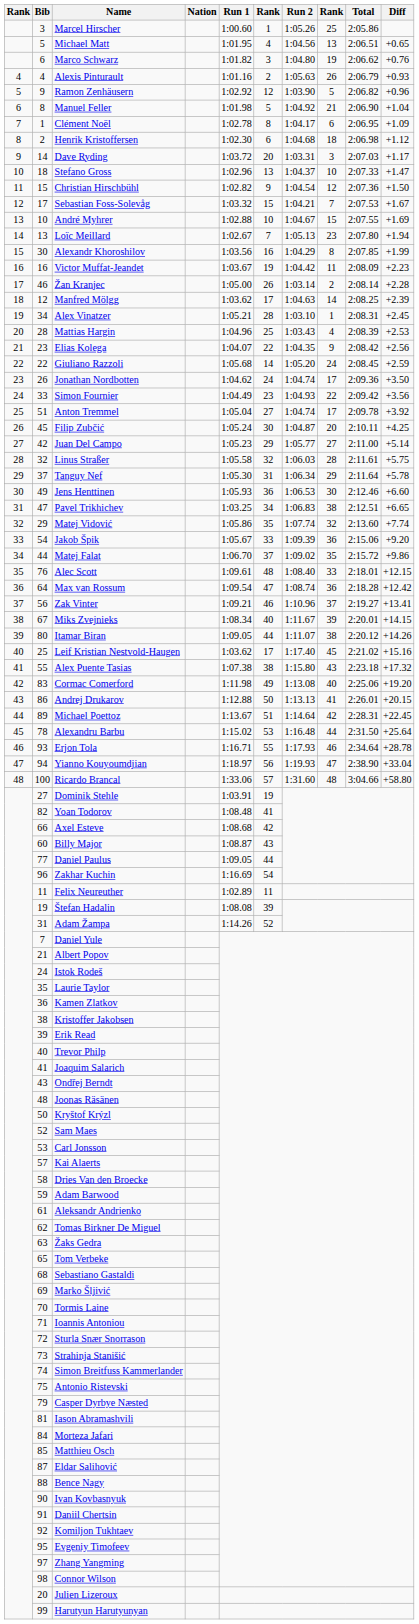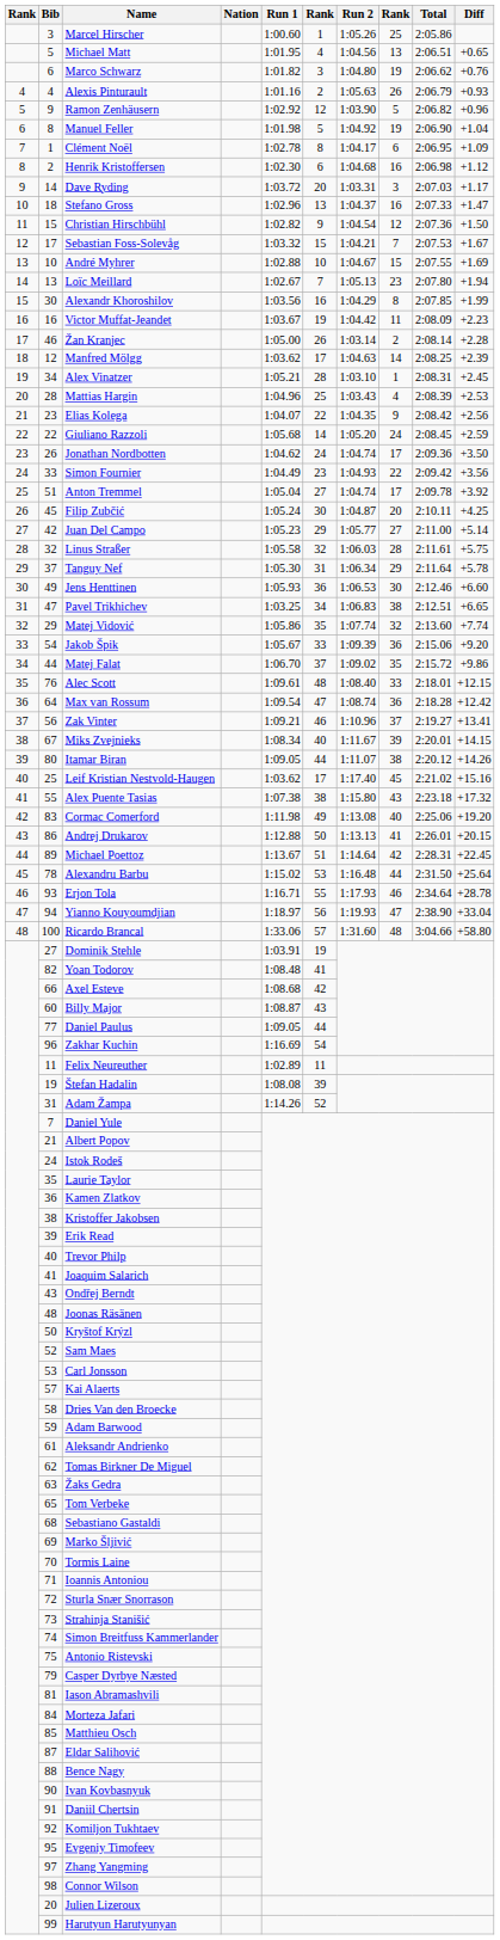 <table class="wikitable sortable" style="text-align:center">
 <tr>
 <th>Rank</th>
 <th>Bib</th>
 <th>Name</th>
 <th>Nation</th>
 <th>Run 1</th>
 <th>Rank</th>
 <th>Run 2</th>
 <th>Rank</th>
 <th>Total</th>
 <th>Diff</th>
 </tr>
 <tr>
 <td></td>
 <td>3</td>
 <td align=left><a href='#'>Marcel Hirscher</a></td>
 <td align=left></td>
 <td>1:00.60</td>
 <td>1</td>
 <td>1:05.26</td>
 <td>25</td>
 <td>2:05.86</td>
 <td></td>
 </tr>
 <tr>
 <td></td>
 <td>5</td>
 <td align=left><a href='#'>Michael Matt</a></td>
 <td align=left></td>
 <td>1:01.95</td>
 <td>4</td>
 <td>1:04.56</td>
 <td>13</td>
 <td>2:06.51</td>
 <td>+0.65</td>
 </tr>
 <tr>
 <td></td>
 <td>6</td>
 <td align=left><a href='#'>Marco Schwarz</a></td>
 <td align=left></td>
 <td>1:01.82</td>
 <td>3</td>
 <td>1:04.80</td>
 <td>19</td>
 <td>2:06.62</td>
 <td>+0.76</td>
 </tr>
 <tr>
 <td>4</td>
 <td>4</td>
 <td align=left><a href='#'>Alexis Pinturault</a></td>
 <td align=left></td>
 <td>1:01.16</td>
 <td>2</td>
 <td>1:05.63</td>
 <td>26</td>
 <td>2:06.79</td>
 <td>+0.93</td>
 </tr>
 <tr>
 <td>5</td>
 <td>9</td>
 <td align=left><a href='#'>Ramon Zenhäusern</a></td>
 <td align=left></td>
 <td>1:02.92</td>
 <td>12</td>
 <td>1:03.90</td>
 <td>5</td>
 <td>2:06.82</td>
 <td>+0.96</td>
 </tr>
 <tr>
 <td>6</td>
 <td>8</td>
 <td align=left><a href='#'>Manuel Feller</a></td>
 <td align=left></td>
 <td>1:01.98</td>
 <td>5</td>
 <td>1:04.92</td>
-<td>21</td>
+<td>19</td>
 <td>2:06.90</td>
 <td>+1.04</td>
 </tr>
 <tr>
 <td>7</td>
 <td>1</td>
 <td align=left><a href='#'>Clément Noël</a></td>
 <td align=left></td>
 <td>1:02.78</td>
 <td>8</td>
 <td>1:04.17</td>
 <td>6</td>
 <td>2:06.95</td>
 <td>+1.09</td>
 </tr>
 <tr>
 <td>8</td>
 <td>2</td>
 <td align=left><a href='#'>Henrik Kristoffersen</a></td>
 <td align=left></td>
 <td>1:02.30</td>
 <td>6</td>
 <td>1:04.68</td>
-<td>18</td>
+<td>16</td>
 <td>2:06.98</td>
 <td>+1.12</td>
 </tr>
 <tr>
 <td>9</td>
 <td>14</td>
 <td align=left><a href='#'>Dave Ryding</a></td>
 <td align=left></td>
 <td>1:03.72</td>
 <td>20</td>
 <td>1:03.31</td>
 <td>3</td>
 <td>2:07.03</td>
 <td>+1.17</td>
 </tr>
 <tr>
 <td>10</td>
 <td>18</td>
 <td align=left><a href='#'>Stefano Gross</a></td>
 <td align=left></td>
 <td>1:02.96</td>
 <td>13</td>
 <td>1:04.37</td>
-<td>10</td>
+<td>16</td>
 <td>2:07.33</td>
 <td>+1.47</td>
 </tr>
 <tr>
 <td>11</td>
 <td>15</td>
 <td align=left><a href='#'>Christian Hirschbühl</a></td>
 <td align=left></td>
 <td>1:02.82</td>
 <td>9</td>
 <td>1:04.54</td>
 <td>12</td>
 <td>2:07.36</td>
 <td>+1.50</td>
 </tr>
 <tr>
 <td>12</td>
 <td>17</td>
 <td align=left><a href='#'>Sebastian Foss-Solevåg</a></td>
 <td align=left></td>
 <td>1:03.32</td>
 <td>15</td>
 <td>1:04.21</td>
 <td>7</td>
 <td>2:07.53</td>
 <td>+1.67</td>
 </tr>
 <tr>
 <td>13</td>
 <td>10</td>
 <td align=left><a href='#'>André Myhrer</a></td>
 <td align=left></td>
 <td>1:02.88</td>
 <td>10</td>
 <td>1:04.67</td>
 <td>15</td>
 <td>2:07.55</td>
 <td>+1.69</td>
 </tr>
 <tr>
 <td>14</td>
 <td>13</td>
 <td align=left><a href='#'>Loïc Meillard</a></td>
 <td align=left></td>
 <td>1:02.67</td>
 <td>7</td>
 <td>1:05.13</td>
 <td>23</td>
 <td>2:07.80</td>
 <td>+1.94</td>
 </tr>
 <tr>
 <td>15</td>
 <td>30</td>
 <td align=left><a href='#'>Alexandr Khoroshilov</a></td>
 <td align=left></td>
 <td>1:03.56</td>
 <td>16</td>
 <td>1:04.29</td>
 <td>8</td>
 <td>2:07.85</td>
 <td>+1.99</td>
 </tr>
 <tr>
 <td>16</td>
 <td>16</td>
 <td align=left><a href='#'>Victor Muffat-Jeandet</a></td>
 <td align=left></td>
 <td>1:03.67</td>
 <td>19</td>
 <td>1:04.42</td>
 <td>11</td>
 <td>2:08.09</td>
 <td>+2.23</td>
 </tr>
 <tr>
 <td>17</td>
 <td>46</td>
 <td align=left><a href='#'>Žan Kranjec</a></td>
 <td align=left></td>
 <td>1:05.00</td>
 <td>26</td>
 <td>1:03.14</td>
 <td>2</td>
 <td>2:08.14</td>
 <td>+2.28</td>
 </tr>
 <tr>
 <td>18</td>
 <td>12</td>
 <td align=left><a href='#'>Manfred Mölgg</a></td>
 <td align=left></td>
 <td>1:03.62</td>
 <td>17</td>
 <td>1:04.63</td>
 <td>14</td>
 <td>2:08.25</td>
 <td>+2.39</td>
 </tr>
 <tr>
 <td>19</td>
 <td>34</td>
 <td align=left><a href='#'>Alex Vinatzer</a></td>
 <td align=left></td>
 <td>1:05.21</td>
 <td>28</td>
 <td>1:03.10</td>
 <td>1</td>
 <td>2:08.31</td>
 <td>+2.45</td>
 </tr>
 <tr>
 <td>20</td>
 <td>28</td>
 <td align=left><a href='#'>Mattias Hargin</a></td>
 <td align=left></td>
 <td>1:04.96</td>
 <td>25</td>
 <td>1:03.43</td>
 <td>4</td>
 <td>2:08.39</td>
 <td>+2.53</td>
 </tr>
 <tr>
 <td>21</td>
 <td>23</td>
 <td align=left><a href='#'>Elias Kolega</a></td>
 <td align=left></td>
 <td>1:04.07</td>
 <td>22</td>
 <td>1:04.35</td>
 <td>9</td>
 <td>2:08.42</td>
 <td>+2.56</td>
 </tr>
 <tr>
 <td>22</td>
 <td>22</td>
 <td align=left><a href='#'>Giuliano Razzoli</a></td>
 <td align=left></td>
 <td>1:05.68</td>
 <td>14</td>
 <td>1:05.20</td>
 <td>24</td>
 <td>2:08.45</td>
 <td>+2.59</td>
 </tr>
 <tr>
 <td>23</td>
 <td>26</td>
 <td align=left><a href='#'>Jonathan Nordbotten</a></td>
 <td align=left></td>
 <td>1:04.62</td>
 <td>24</td>
 <td>1:04.74</td>
 <td>17</td>
 <td>2:09.36</td>
 <td>+3.50</td>
 </tr>
 <tr>
 <td>24</td>
 <td>33</td>
 <td align=left><a href='#'>Simon Fournier</a></td>
 <td align=left></td>
 <td>1:04.49</td>
 <td>23</td>
 <td>1:04.93</td>
 <td>22</td>
 <td>2:09.42</td>
 <td>+3.56</td>
 </tr>
 <tr>
 <td>25</td>
 <td>51</td>
 <td align=left><a href='#'>Anton Tremmel</a></td>
 <td align=left></td>
 <td>1:05.04</td>
 <td>27</td>
 <td>1:04.74</td>
 <td>17</td>
 <td>2:09.78</td>
 <td>+3.92</td>
 </tr>
 <tr>
 <td>26</td>
 <td>45</td>
 <td align=left><a href='#'>Filip Zubčić</a></td>
 <td align=left></td>
 <td>1:05.24</td>
 <td>30</td>
 <td>1:04.87</td>
 <td>20</td>
 <td>2:10.11</td>
 <td>+4.25</td>
 </tr>
 <tr>
 <td>27</td>
 <td>42</td>
 <td align=left><a href='#'>Juan Del Campo</a></td>
 <td align=left></td>
 <td>1:05.23</td>
 <td>29</td>
 <td>1:05.77</td>
 <td>27</td>
 <td>2:11.00</td>
 <td>+5.14</td>
 </tr>
 <tr>
 <td>28</td>
 <td>32</td>
 <td align=left><a href='#'>Linus Straßer</a></td>
 <td align=left></td>
 <td>1:05.58</td>
 <td>32</td>
 <td>1:06.03</td>
 <td>28</td>
 <td>2:11.61</td>
 <td>+5.75</td>
 </tr>
 <tr>
 <td>29</td>
 <td>37</td>
 <td align=left><a href='#'>Tanguy Nef</a></td>
 <td align=left></td>
 <td>1:05.30</td>
 <td>31</td>
 <td>1:06.34</td>
 <td>29</td>
 <td>2:11.64</td>
 <td>+5.78</td>
 </tr>
 <tr>
 <td>30</td>
 <td>49</td>
 <td align=left><a href='#'>Jens Henttinen</a></td>
 <td align=left></td>
 <td>1:05.93</td>
 <td>36</td>
 <td>1:06.53</td>
 <td>30</td>
 <td>2:12.46</td>
 <td>+6.60</td>
 </tr>
 <tr>
 <td>31</td>
 <td>47</td>
 <td align=left><a href='#'>Pavel Trikhichev</a></td>
 <td align=left></td>
 <td>1:03.25</td>
 <td>34</td>
 <td>1:06.83</td>
 <td>38</td>
 <td>2:12.51</td>
 <td>+6.65</td>
 </tr>
 <tr>
 <td>32</td>
 <td>29</td>
 <td align=left><a href='#'>Matej Vidović</a></td>
 <td align=left></td>
 <td>1:05.86</td>
 <td>35</td>
 <td>1:07.74</td>
 <td>32</td>
 <td>2:13.60</td>
 <td>+7.74</td>
 </tr>
 <tr>
 <td>33</td>
 <td>54</td>
 <td align=left><a href='#'>Jakob Špik</a></td>
 <td align=left></td>
 <td>1:05.67</td>
 <td>33</td>
 <td>1:09.39</td>
 <td>36</td>
 <td>2:15.06</td>
 <td>+9.20</td>
 </tr>
 <tr>
 <td>34</td>
 <td>44</td>
 <td align=left><a href='#'>Matej Falat</a></td>
 <td align=left></td>
 <td>1:06.70</td>
 <td>37</td>
 <td>1:09.02</td>
 <td>35</td>
 <td>2:15.72</td>
 <td>+9.86</td>
 </tr>
 <tr>
 <td>35</td>
 <td>76</td>
 <td align=left><a href='#'>Alec Scott</a></td>
 <td align=left></td>
 <td>1:09.61</td>
 <td>48</td>
 <td>1:08.40</td>
 <td>33</td>
 <td>2:18.01</td>
 <td>+12.15</td>
 </tr>
 <tr>
 <td>36</td>
 <td>64</td>
 <td align=left><a href='#'>Max van Rossum</a></td>
 <td align=left></td>
 <td>1:09.54</td>
 <td>47</td>
 <td>1:08.74</td>
 <td>36</td>
 <td>2:18.28</td>
 <td>+12.42</td>
 </tr>
 <tr>
 <td>37</td>
 <td>56</td>
 <td align=left><a href='#'>Zak Vinter</a></td>
 <td align=left></td>
 <td>1:09.21</td>
 <td>46</td>
 <td>1:10.96</td>
 <td>37</td>
 <td>2:19.27</td>
 <td>+13.41</td>
 </tr>
 <tr>
 <td>38</td>
 <td>67</td>
 <td align=left><a href='#'>Miks Zvejnieks</a></td>
 <td align=left></td>
 <td>1:08.34</td>
 <td>40</td>
 <td>1:11.67</td>
 <td>39</td>
 <td>2:20.01</td>
 <td>+14.15</td>
 </tr>
 <tr>
 <td>39</td>
 <td>80</td>
 <td align=left><a href='#'>Itamar Biran</a></td>
 <td align=left></td>
 <td>1:09.05</td>
 <td>44</td>
 <td>1:11.07</td>
 <td>38</td>
 <td>2:20.12</td>
 <td>+14.26</td>
 </tr>
 <tr>
 <td>40</td>
 <td>25</td>
 <td align=left><a href='#'>Leif Kristian Nestvold-Haugen</a></td>
 <td align=left></td>
 <td>1:03.62</td>
 <td>17</td>
 <td>1:17.40</td>
 <td>45</td>
 <td>2:21.02</td>
 <td>+15.16</td>
 </tr>
 <tr>
 <td>41</td>
 <td>55</td>
 <td align=left><a href='#'>Alex Puente Tasias</a></td>
 <td align=left></td>
 <td>1:07.38</td>
 <td>38</td>
 <td>1:15.80</td>
 <td>43</td>
 <td>2:23.18</td>
 <td>+17.32</td>
 </tr>
 <tr>
 <td>42</td>
 <td>83</td>
 <td align=left><a href='#'>Cormac Comerford</a></td>
 <td align=left></td>
 <td>1:11.98</td>
 <td>49</td>
 <td>1:13.08</td>
 <td>40</td>
 <td>2:25.06</td>
 <td>+19.20</td>
 </tr>
 <tr>
 <td>43</td>
 <td>86</td>
 <td align=left><a href='#'>Andrej Drukarov</a></td>
 <td align=left></td>
 <td>1:12.88</td>
 <td>50</td>
 <td>1:13.13</td>
 <td>41</td>
 <td>2:26.01</td>
 <td>+20.15</td>
 </tr>
 <tr>
 <td>44</td>
 <td>89</td>
 <td align=left><a href='#'>Michael Poettoz</a></td>
 <td align=left></td>
 <td>1:13.67</td>
 <td>51</td>
 <td>1:14.64</td>
 <td>42</td>
 <td>2:28.31</td>
 <td>+22.45</td>
 </tr>
 <tr>
 <td>45</td>
 <td>78</td>
 <td align=left><a href='#'>Alexandru Barbu</a></td>
 <td align=left></td>
 <td>1:15.02</td>
 <td>53</td>
 <td>1:16.48</td>
 <td>44</td>
 <td>2:31.50</td>
 <td>+25.64</td>
 </tr>
 <tr>
 <td>46</td>
 <td>93</td>
 <td align=left><a href='#'>Erjon Tola</a></td>
 <td align=left></td>
 <td>1:16.71</td>
 <td>55</td>
 <td>1:17.93</td>
 <td>46</td>
 <td>2:34.64</td>
 <td>+28.78</td>
 </tr>
 <tr>
 <td>47</td>
 <td>94</td>
 <td align=left><a href='#'>Yianno Kouyoumdjian</a></td>
 <td align=left></td>
 <td>1:18.97</td>
 <td>56</td>
 <td>1:19.93</td>
 <td>47</td>
 <td>2:38.90</td>
 <td>+33.04</td>
 </tr>
 <tr>
 <td>48</td>
 <td>100</td>
 <td align=left><a href='#'>Ricardo Brancal</a></td>
 <td align=left></td>
 <td>1:33.06</td>
 <td>57</td>
 <td>1:31.60</td>
 <td>48</td>
 <td>3:04.66</td>
 <td>+58.80</td>
 </tr>
 <tr>
 <td rowspan=52></td>
 <td>27</td>
 <td align=left><a href='#'>Dominik Stehle</a></td>
 <td align=left></td>
 <td>1:03.91</td>
 <td>19</td>
 <td rowspan=6 colspan=4></td>
 </tr>
 <tr>
 <td>82</td>
 <td align=left><a href='#'>Yoan Todorov</a></td>
 <td align=left></td>
 <td>1:08.48</td>
 <td>41</td>
 </tr>
 <tr>
 <td>66</td>
 <td align=left><a href='#'>Axel Esteve</a></td>
 <td align=left></td>
 <td>1:08.68</td>
 <td>42</td>
 </tr>
 <tr>
 <td>60</td>
 <td align=left><a href='#'>Billy Major</a></td>
 <td align=left></td>
 <td>1:08.87</td>
 <td>43</td>
 </tr>
 <tr>
 <td>77</td>
 <td align=left><a href='#'>Daniel Paulus</a></td>
 <td align=left></td>
 <td>1:09.05</td>
 <td>44</td>
 </tr>
 <tr>
 <td>96</td>
 <td align=left><a href='#'>Zakhar Kuchin</a></td>
 <td align=left></td>
 <td>1:16.69</td>
 <td>54</td>
 </tr>
 <tr>
 <td>11</td>
 <td align=left><a href='#'>Felix Neureuther</a></td>
 <td align=left></td>
 <td>1:02.89</td>
 <td>11</td>
 <td colspan=4></td>
 </tr>
 <tr>
 <td>19</td>
 <td align=left><a href='#'>Štefan Hadalin</a></td>
 <td align=left></td>
 <td>1:08.08</td>
 <td>39</td>
 <td rowspan=2 colspan=4></td>
 </tr>
 <tr>
 <td>31</td>
 <td align=left><a href='#'>Adam Žampa</a></td>
 <td align=left></td>
 <td>1:14.26</td>
 <td>52</td>
 </tr>
 <tr>
 <td>7</td>
 <td align=left><a href='#'>Daniel Yule</a></td>
 <td align=left></td>
 <td rowspan=41 colspan=6></td>
 </tr>
 <tr>
 <td>21</td>
 <td align=left><a href='#'>Albert Popov</a></td>
 <td align=left></td>
 </tr>
 <tr>
 <td>24</td>
 <td align=left><a href='#'>Istok Rodeš</a></td>
 <td align=left></td>
 </tr>
 <tr>
 <td>35</td>
 <td align=left><a href='#'>Laurie Taylor</a></td>
 <td align=left></td>
 </tr>
 <tr>
 <td>36</td>
 <td align=left><a href='#'>Kamen Zlatkov</a></td>
 <td align=left></td>
 </tr>
 <tr>
 <td>38</td>
 <td align=left><a href='#'>Kristoffer Jakobsen</a></td>
 <td align=left></td>
 </tr>
 <tr>
 <td>39</td>
 <td align=left><a href='#'>Erik Read</a></td>
 <td align=left></td>
 </tr>
 <tr>
 <td>40</td>
 <td align=left><a href='#'>Trevor Philp</a></td>
 <td align=left></td>
 </tr>
 <tr>
 <td>41</td>
 <td align=left><a href='#'>Joaquim Salarich</a></td>
 <td align=left></td>
 </tr>
 <tr>
 <td>43</td>
 <td align=left><a href='#'>Ondřej Berndt</a></td>
 <td align=left></td>
 </tr>
 <tr>
 <td>48</td>
 <td align=left><a href='#'>Joonas Räsänen</a></td>
 <td align=left></td>
 </tr>
 <tr>
 <td>50</td>
 <td align=left><a href='#'>Kryštof Krýzl</a></td>
 <td align=left></td>
 </tr>
 <tr>
 <td>52</td>
 <td align=left><a href='#'>Sam Maes</a></td>
 <td align=left></td>
 </tr>
 <tr>
 <td>53</td>
 <td align=left><a href='#'>Carl Jonsson</a></td>
 <td align=left></td>
 </tr>
 <tr>
 <td>57</td>
 <td align=left><a href='#'>Kai Alaerts</a></td>
 <td align=left></td>
 </tr>
 <tr>
 <td>58</td>
 <td align=left><a href='#'>Dries Van den Broecke</a></td>
 <td align=left></td>
 </tr>
 <tr>
 <td>59</td>
 <td align=left><a href='#'>Adam Barwood</a></td>
 <td align=left></td>
 </tr>
 <tr>
 <td>61</td>
 <td align=left><a href='#'>Aleksandr Andrienko</a></td>
 <td align=left></td>
 </tr>
 <tr>
 <td>62</td>
 <td align=left><a href='#'>Tomas Birkner De Miguel</a></td>
 <td align=left></td>
 </tr>
 <tr>
 <td>63</td>
 <td align=left><a href='#'>Žaks Gedra</a></td>
 <td align=left></td>
 </tr>
 <tr>
 <td>65</td>
 <td align=left><a href='#'>Tom Verbeke</a></td>
 <td align=left></td>
 </tr>
 <tr>
 <td>68</td>
 <td align=left><a href='#'>Sebastiano Gastaldi</a></td>
 <td align=left></td>
 </tr>
 <tr>
 <td>69</td>
 <td align=left><a href='#'>Marko Šljivić</a></td>
 <td align=left></td>
 </tr>
 <tr>
 <td>70</td>
 <td align=left><a href='#'>Tormis Laine</a></td>
 <td align=left></td>
 </tr>
 <tr>
 <td>71</td>
 <td align=left><a href='#'>Ioannis Antoniou</a></td>
 <td align=left></td>
 </tr>
 <tr>
 <td>72</td>
 <td align=left><a href='#'>Sturla Snær Snorrason</a></td>
 <td align=left></td>
 </tr>
 <tr>
 <td>73</td>
 <td align=left><a href='#'>Strahinja Stanišić</a></td>
 <td align=left></td>
 </tr>
 <tr>
 <td>74</td>
 <td align=left><a href='#'>Simon Breitfuss Kammerlander</a></td>
 <td align=left></td>
 </tr>
 <tr>
 <td>75</td>
 <td align=left><a href='#'>Antonio Ristevski</a></td>
 <td align=left></td>
 </tr>
 <tr>
 <td>79</td>
 <td align=left><a href='#'>Casper Dyrbye Næsted</a></td>
 <td align=left></td>
 </tr>
 <tr>
 <td>81</td>
 <td align=left><a href='#'>Iason Abramashvili</a></td>
 <td align=left></td>
 </tr>
 <tr>
 <td>84</td>
 <td align=left><a href='#'>Morteza Jafari</a></td>
 <td align=left></td>
 </tr>
 <tr>
 <td>85</td>
 <td align=left><a href='#'>Matthieu Osch</a></td>
 <td align=left></td>
 </tr>
 <tr>
 <td>87</td>
 <td align=left><a href='#'>Eldar Salihović</a></td>
 <td align=left></td>
 </tr>
 <tr>
 <td>88</td>
 <td align=left><a href='#'>Bence Nagy</a></td>
 <td align=left></td>
 </tr>
 <tr>
 <td>90</td>
 <td align=left><a href='#'>Ivan Kovbasnyuk</a></td>
 <td align=left></td>
 </tr>
 <tr>
 <td>91</td>
 <td align=left><a href='#'>Daniil Chertsin</a></td>
 <td align=left></td>
 </tr>
 <tr>
 <td>92</td>
 <td align=left><a href='#'>Komiljon Tukhtaev</a></td>
 <td align=left></td>
 </tr>
 <tr>
 <td>95</td>
 <td align=left><a href='#'>Evgeniy Timofeev</a></td>
 <td align=left></td>
 </tr>
 <tr>
 <td>97</td>
 <td align=left><a href='#'>Zhang Yangming</a></td>
 <td align=left></td>
 </tr>
 <tr>
 <td>98</td>
 <td align=left><a href='#'>Connor Wilson</a></td>
 <td align=left></td>
 </tr>
 <tr>
 <td>20</td>
 <td align=left><a href='#'>Julien Lizeroux</a></td>
 <td align=left></td>
 <td colspan=6></td>
 </tr>
 <tr>
 <td>99</td>
 <td align=left><a href='#'>Harutyun Harutyunyan</a></td>
 <td align=left></td>
 <td colspan=6></td>
 </tr>
 </table>
